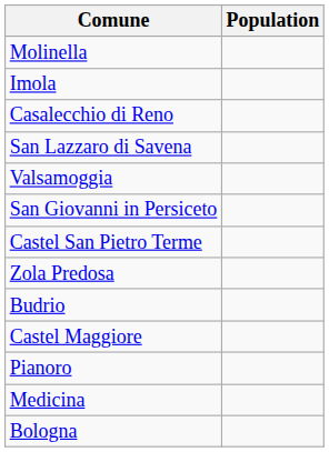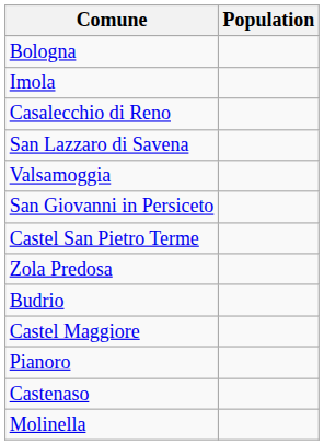 <table class="wikitable sortable">
 <tr align=right>
 <th>Comune</th>
 <th>Population</th>
 </tr>
 <tr>
-<td><a href='#'>Molinella</a></td>
+<td><a href='#'>Bologna</a></td>
 <td align=right></td>
 </tr>
 <tr>
 <td><a href='#'>Imola</a></td>
 <td align=right></td>
 </tr>
 <tr>
 <td><a href='#'>Casalecchio di Reno</a></td>
 <td align=right></td>
 </tr>
 <tr>
 <td><a href='#'>San Lazzaro di Savena</a></td>
 <td align=right></td>
 </tr>
 <tr>
 <td><a href='#'>Valsamoggia</a></td>
 <td align="right"></td>
 </tr>
 <tr>
 <td><a href='#'>San Giovanni in Persiceto</a></td>
 <td align=right></td>
 </tr>
 <tr>
 <td><a href='#'>Castel San Pietro Terme</a></td>
 <td align=right></td>
 </tr>
 <tr>
 <td><a href='#'>Zola Predosa</a></td>
 <td align=right></td>
 </tr>
 <tr>
 <td><a href='#'>Budrio</a></td>
 <td align=right></td>
 </tr>
 <tr>
 <td><a href='#'>Castel Maggiore</a></td>
 <td align=right></td>
 </tr>
 <tr>
 <td><a href='#'>Pianoro</a></td>
 <td align=right></td>
 </tr>
 <tr>
-<td><a href='#'>Medicina</a></td>
+<td><a href='#'>Castenaso</a></td>
 <td align=right></td>
 </tr>
 <tr>
-<td><a href='#'>Bologna</a></td>
+<td><a href='#'>Molinella</a></td>
 <td align=right></td>
 </tr>
 </table>
